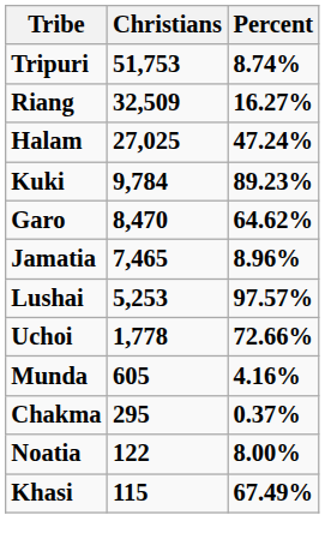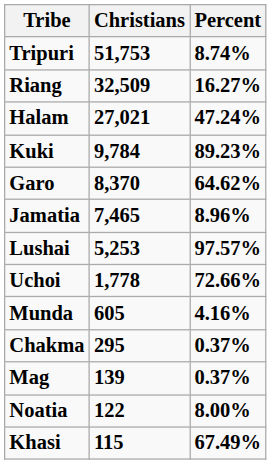 <table class="wikitable">
 <tr>
 <th><strong>Tribe</strong></th>
 <th><strong>Christians</strong></th>
 <th><strong>Percent</strong></th>
 </tr>
 <tr>
 <td><strong>Tripuri</strong></td>
 <td><strong>51,753</strong></td>
 <td><strong>8.74%</strong></td>
 </tr>
 <tr>
 <td><strong>Riang</strong></td>
 <td><strong>32,509</strong></td>
 <td><strong>16.27%</strong></td>
 </tr>
 <tr>
 <td><strong>Halam</strong></td>
-<td><strong>27,025</strong></td>
+<td><strong>27,021</strong></td>
 <td><strong>47.24%</strong></td>
 </tr>
 <tr>
 <td><strong>Kuki</strong></td>
 <td><strong>9,784</strong></td>
 <td><strong>89.23%</strong></td>
 </tr>
 <tr>
 <td><strong>Garo</strong></td>
-<td><strong>8,470</strong></td>
+<td><strong>8,370</strong></td>
 <td><strong>64.62%</strong></td>
 </tr>
 <tr>
 <td><strong>Jamatia</strong></td>
 <td><strong>7,465</strong></td>
 <td><strong>8.96%</strong></td>
 </tr>
 <tr>
 <td><strong>Lushai</strong></td>
 <td><strong>5,253</strong></td>
 <td><strong>97.57%</strong></td>
 </tr>
 <tr>
 <td><strong>Uchoi</strong></td>
 <td><strong>1,778</strong></td>
 <td><strong>72.66%</strong></td>
 </tr>
 <tr>
 <td><strong>Munda</strong></td>
 <td><strong>605</strong></td>
 <td><strong>4.16%</strong></td>
 </tr>
 <tr>
 <td><strong>Chakma</strong></td>
 <td><strong>295</strong></td>
 <td><strong>0.37%</strong></td>
 </tr>
 <tr>
+<td><strong>Mag</strong></td>
+<td><strong>139</strong></td>
+<td><strong>0.37%</strong></td>
+</tr>
+<tr>
 <td><strong>Noatia</strong></td>
 <td><strong>122</strong></td>
 <td><strong>8.00%</strong></td>
 </tr>
 <tr>
 <td><strong>Khasi</strong></td>
 <td><strong>115</strong></td>
 <td><strong>67.49%</strong></td>
 </tr>
 </table>
